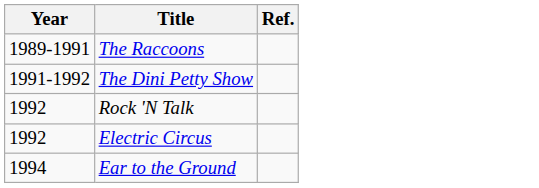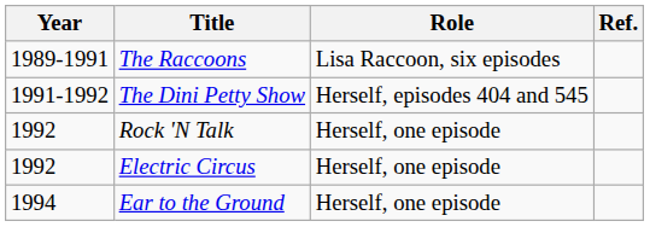 <table class="wikitable">
 <tr>
 <th>Year</th>
 <th>Title</th>
+<th>Role</th>
 <th>Ref.</th>
 </tr>
 <tr>
 <td>1989-1991</td>
 <td><em><a href='#'>The Raccoons</a></em></td>
+<td>Lisa Raccoon, six episodes</td>
 <td></td>
 </tr>
 <tr>
 <td>1991-1992</td>
 <td><em><a href='#'>The Dini Petty Show</a></em></td>
+<td>Herself, episodes 404 and 545</td>
 <td></td>
 </tr>
 <tr>
 <td>1992</td>
 <td><em>Rock 'N Talk</em></td>
+<td>Herself, one episode</td>
 <td></td>
 </tr>
 <tr>
 <td>1992</td>
 <td><em><a href='#'>Electric Circus</a></em></td>
+<td>Herself, one episode</td>
 <td></td>
 </tr>
 <tr>
 <td>1994</td>
 <td><a href='#'><em>Ear to the Ground</em></a></td>
+<td>Herself, one episode</td>
 <td></td>
 </tr>
 </table>
